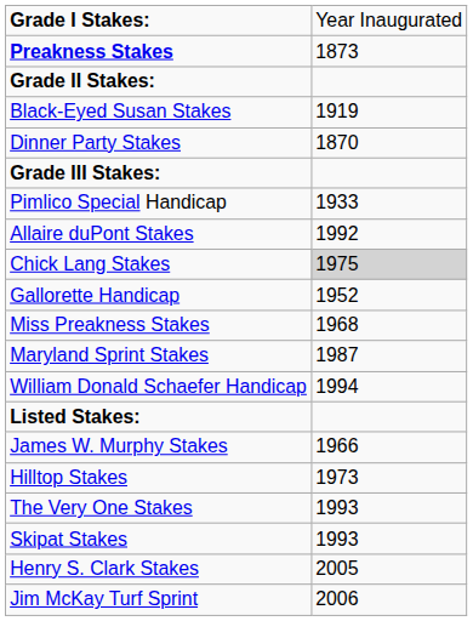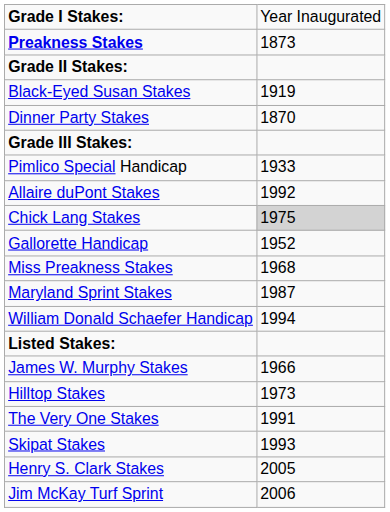 <table class="wikitable">
 <tr>
 <td><strong>Grade I Stakes:</strong></td>
 <td>Year Inaugurated</td>
 </tr>
 <tr>
 <td><strong><a href='#'>Preakness Stakes</a></strong></td>
 <td>1873</td>
 </tr>
 <tr>
 <td><strong>Grade II Stakes:</strong></td>
 <td></td>
 </tr>
 <tr>
 <td><a href='#'>Black-Eyed Susan Stakes</a></td>
 <td>1919</td>
 </tr>
 <tr>
 <td><a href='#'>Dinner Party Stakes</a></td>
 <td>1870</td>
 </tr>
 <tr>
 <td><strong>Grade III Stakes:</strong></td>
 <td></td>
 </tr>
 <tr>
 <td><a href='#'>Pimlico Special</a> Handicap</td>
 <td>1933</td>
 </tr>
 <tr>
 <td><a href='#'>Allaire duPont Stakes</a></td>
 <td>1992</td>
 </tr>
 <tr>
 <td><a href='#'>Chick Lang Stakes</a></td>
 <td style="background: lightgrey;">1975</td>
 </tr>
 <tr>
 <td><a href='#'>Gallorette Handicap</a></td>
 <td>1952</td>
 </tr>
 <tr>
 <td><a href='#'>Miss Preakness Stakes</a></td>
 <td>1968</td>
 </tr>
 <tr>
 <td><a href='#'>Maryland Sprint Stakes</a></td>
 <td>1987</td>
 </tr>
 <tr>
 <td><a href='#'>William Donald Schaefer Handicap</a></td>
 <td>1994</td>
 </tr>
 <tr>
 <td><strong>Listed Stakes:</strong></td>
 </tr>
 <tr>
 <td><a href='#'>James W. Murphy Stakes</a></td>
 <td>1966</td>
 </tr>
 <tr>
 <td><a href='#'>Hilltop Stakes</a></td>
 <td>1973</td>
 </tr>
 <tr>
 <td><a href='#'>The Very One Stakes</a></td>
-<td>1993</td>
+<td>1991</td>
 </tr>
 <tr>
 <td><a href='#'>Skipat Stakes</a></td>
 <td>1993</td>
 </tr>
 <tr>
 <td><a href='#'>Henry S. Clark Stakes</a></td>
 <td>2005</td>
 </tr>
 <tr>
 <td><a href='#'>Jim McKay Turf Sprint</a></td>
 <td>2006</td>
 </tr>
 </table>
